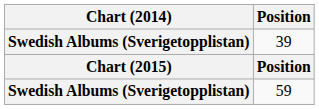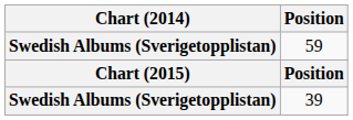 <table class="wikitable plainrowheaders" style="text-align:center;">
 <tr>
 <th>Chart (2014)</th>
 <th>Position</th>
 </tr>
 <tr>
 <th scope="row">Swedish Albums (Sverigetopplistan)</th>
-<td>39</td>
+<td>59</td>
 </tr>
 <tr>
 <th>Chart (2015)</th>
 <th>Position</th>
 </tr>
 <tr>
 <th scope="row">Swedish Albums (Sverigetopplistan)</th>
-<td>59</td>
+<td>39</td>
 </tr>
 </table>
